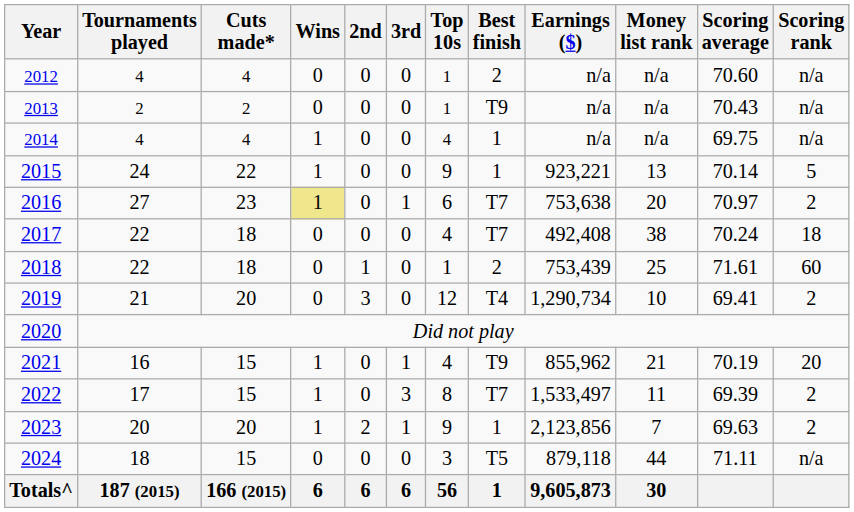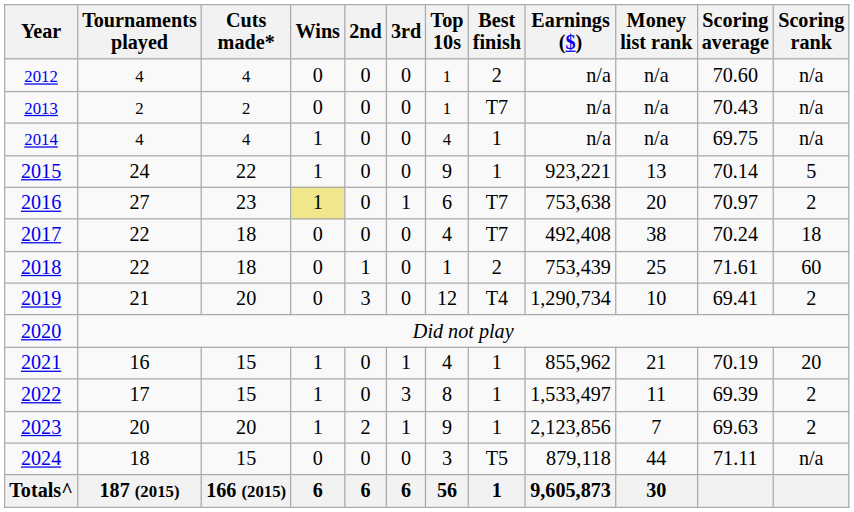 <table class="wikitable" style="text-align:center;">
 <tr>
 <th>Year</th>
 <th>Tournaments <br>played</th>
 <th>Cuts <br>made*</th>
 <th>Wins</th>
 <th>2nd</th>
 <th>3rd</th>
 <th>Top <br>10s</th>
 <th>Best <br>finish</th>
 <th>Earnings<br>(<a href='#'>$</a>)</th>
 <th>Money<br>list rank</th>
 <th>Scoring <br> average</th>
 <th>Scoring<br>rank</th>
 </tr>
 <tr>
 <td><small><a href='#'>2012</a></small></td>
 <td><small>4</small></td>
 <td><small>4</small></td>
 <td>0</td>
 <td>0</td>
 <td>0</td>
 <td><small>1</small></td>
 <td>2</td>
 <td align=right>n/a</td>
 <td>n/a</td>
 <td>70.60</td>
 <td>n/a</td>
 </tr>
 <tr>
 <td><small><a href='#'>2013</a></small></td>
 <td><small>2</small></td>
 <td><small>2</small></td>
 <td>0</td>
 <td>0</td>
 <td>0</td>
 <td><small>1</small></td>
-<td>T9</td>
+<td>T7</td>
 <td align=right>n/a</td>
 <td>n/a</td>
 <td>70.43</td>
 <td>n/a</td>
 </tr>
 <tr>
 <td><small><a href='#'>2014</a></small></td>
 <td><small>4</small></td>
 <td><small>4</small></td>
 <td>1</td>
 <td>0</td>
 <td>0</td>
 <td><small>4</small></td>
 <td>1</td>
 <td align=right>n/a</td>
 <td>n/a</td>
 <td>69.75</td>
 <td>n/a</td>
 </tr>
 <tr>
 <td><a href='#'>2015</a></td>
 <td>24</td>
 <td>22</td>
 <td>1</td>
 <td>0</td>
 <td>0</td>
 <td>9</td>
 <td>1</td>
 <td align=right>923,221</td>
 <td>13</td>
 <td>70.14</td>
 <td>5</td>
 </tr>
 <tr>
 <td><a href='#'>2016</a></td>
 <td>27</td>
 <td>23</td>
 <td style="background: khaki;">1</td>
 <td>0</td>
 <td>1</td>
 <td>6</td>
 <td>T7</td>
 <td align=right>753,638</td>
 <td>20</td>
 <td>70.97</td>
 <td>2</td>
 </tr>
 <tr>
 <td><a href='#'>2017</a></td>
 <td>22</td>
 <td>18</td>
 <td>0</td>
 <td>0</td>
 <td>0</td>
 <td>4</td>
 <td>T7</td>
 <td align=right>492,408</td>
 <td>38</td>
 <td>70.24</td>
 <td>18</td>
 </tr>
 <tr>
 <td><a href='#'>2018</a></td>
 <td>22</td>
 <td>18</td>
 <td>0</td>
 <td>1</td>
 <td>0</td>
 <td>1</td>
 <td>2</td>
 <td align=right>753,439</td>
 <td>25</td>
 <td>71.61</td>
 <td>60</td>
 </tr>
 <tr>
 <td><a href='#'>2019</a></td>
 <td>21</td>
 <td>20</td>
 <td>0</td>
 <td>3</td>
 <td>0</td>
 <td>12</td>
 <td>T4</td>
 <td align=right>1,290,734</td>
 <td>10</td>
 <td>69.41</td>
 <td>2</td>
 </tr>
 <tr>
 <td><a href='#'>2020</a></td>
 <td colspan=11><em>Did not play</em></td>
 </tr>
 <tr>
 <td><a href='#'>2021</a></td>
 <td>16</td>
 <td>15</td>
 <td>1</td>
 <td>0</td>
 <td>1</td>
 <td>4</td>
-<td>T9</td>
+<td>1</td>
 <td align=right>855,962</td>
 <td>21</td>
 <td>70.19</td>
 <td>20</td>
 </tr>
 <tr>
 <td><a href='#'>2022</a></td>
 <td>17</td>
 <td>15</td>
 <td>1</td>
 <td>0</td>
 <td>3</td>
 <td>8</td>
-<td>T7</td>
+<td>1</td>
 <td align=right>1,533,497</td>
 <td>11</td>
 <td>69.39</td>
 <td>2</td>
 </tr>
 <tr>
 <td><a href='#'>2023</a></td>
 <td>20</td>
 <td>20</td>
 <td>1 </td>
 <td>2 </td>
 <td>1 </td>
 <td>9 </td>
 <td>1 </td>
 <td align=right>2,123,856 </td>
 <td>7 </td>
 <td>69.63 </td>
 <td>2     </td>
 </tr>
 <tr>
 <td><a href='#'>2024</a></td>
 <td>18</td>
 <td>15</td>
 <td>0</td>
 <td>0</td>
 <td>0</td>
 <td>3</td>
 <td>T5</td>
 <td align=right>879,118</td>
 <td>44</td>
 <td>71.11</td>
 <td>n/a</td>
 </tr>
 <tr>
 <th>Totals^</th>
 <th>187 <small>(2015)</small> </th>
 <th>166 <small>(2015)</small> </th>
 <th>6 </th>
 <th>6 </th>
 <th>6 </th>
 <th>56 </th>
 <th>1 </th>
 <th align=right>9,605,873 </th>
 <th>30 </th>
 <th></th>
 <th></th>
 </tr>
 </table>
